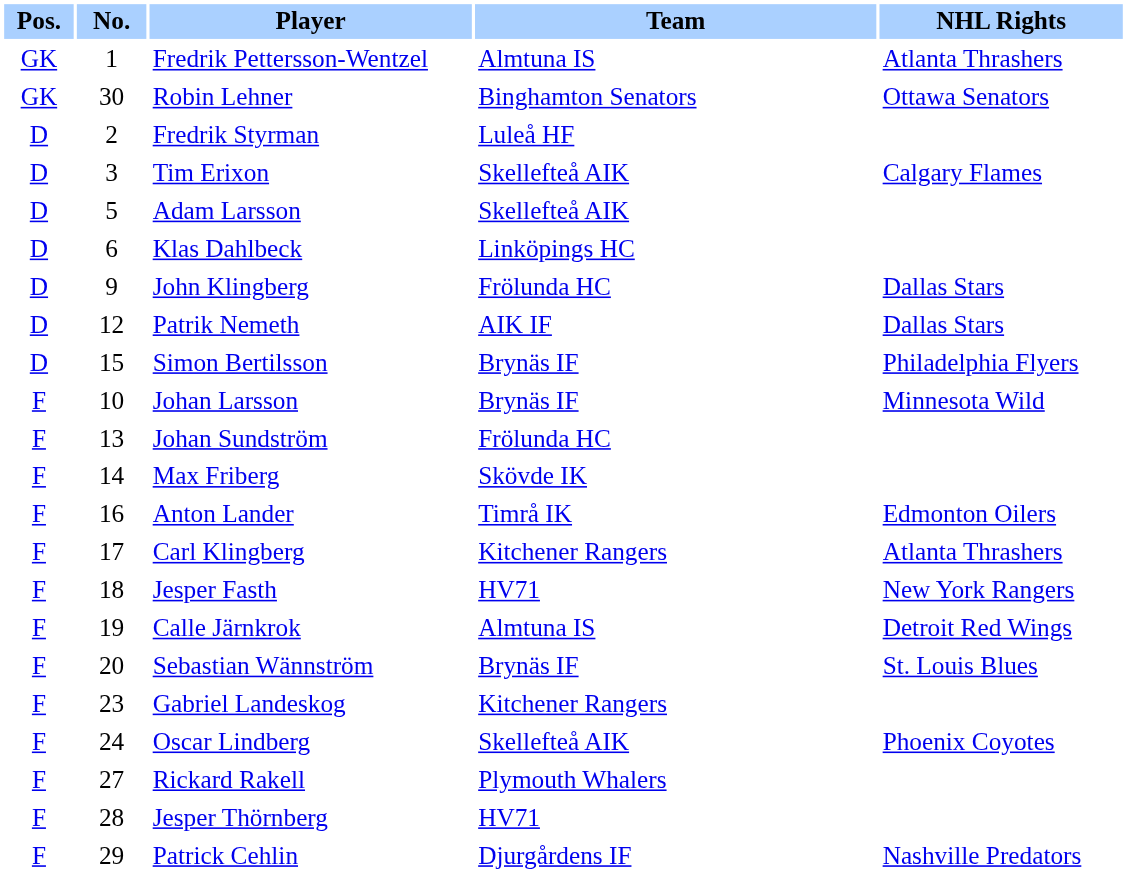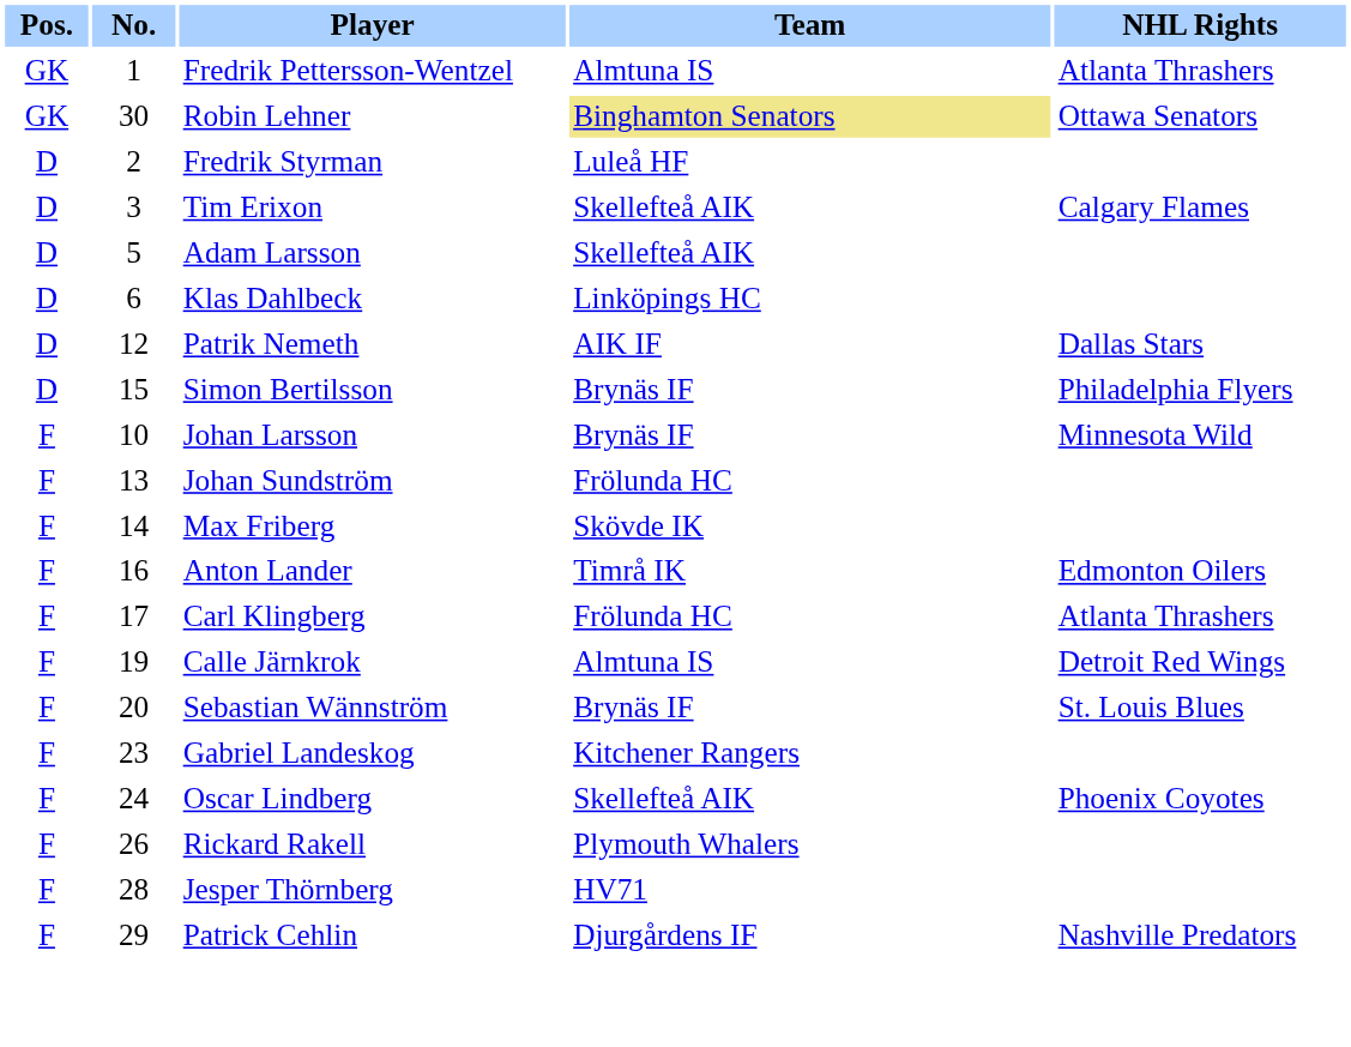 <table border="0" cellspacing="2" cellpadding="2">
 <tr bgcolor=AAD0FF>
 <th width=40>Pos.</th>
 <th width=40>No.</th>
 <th width=200>Player</th>
 <th width=250>Team</th>
 <th width=150>NHL Rights</th>
 </tr>
 <tr>
 <td style="text-align:center;"><a href='#'>GK</a></td>
 <td style="text-align:center;">1</td>
 <td><a href='#'>Fredrik Pettersson-Wentzel</a></td>
 <td> <a href='#'>Almtuna IS</a></td>
 <td><a href='#'>Atlanta Thrashers</a></td>
 </tr>
 <tr>
 <td style="text-align:center;"><a href='#'>GK</a></td>
 <td style="text-align:center;">30</td>
 <td><a href='#'>Robin Lehner</a></td>
-<td> <a href='#'>Binghamton Senators</a></td>
+<td style="background: khaki;"> <a href='#'>Binghamton Senators</a></td>
 <td><a href='#'>Ottawa Senators</a></td>
 </tr>
 <tr>
 <td style="text-align:center;"><a href='#'>D</a></td>
 <td style="text-align:center;">2</td>
 <td><a href='#'>Fredrik Styrman</a></td>
 <td> <a href='#'>Luleå HF</a></td>
 <td></td>
 </tr>
 <tr>
 <td style="text-align:center;"><a href='#'>D</a></td>
 <td style="text-align:center;">3</td>
 <td><a href='#'>Tim Erixon</a></td>
 <td> <a href='#'>Skellefteå AIK</a></td>
 <td><a href='#'>Calgary Flames</a></td>
 </tr>
 <tr>
 <td style="text-align:center;"><a href='#'>D</a></td>
 <td style="text-align:center;">5</td>
 <td><a href='#'>Adam Larsson</a></td>
 <td> <a href='#'>Skellefteå AIK</a></td>
 <td></td>
 </tr>
 <tr>
 <td style="text-align:center;"><a href='#'>D</a></td>
 <td style="text-align:center;">6</td>
 <td><a href='#'>Klas Dahlbeck</a></td>
 <td> <a href='#'>Linköpings HC</a></td>
 <td></td>
-</tr>
-<tr>
-<td style="text-align:center;"><a href='#'>D</a></td>
-<td style="text-align:center;">9</td>
-<td><a href='#'>John Klingberg</a></td>
-<td> <a href='#'>Frölunda HC</a></td>
-<td><a href='#'>Dallas Stars</a></td>
 </tr>
 <tr>
 <td style="text-align:center;"><a href='#'>D</a></td>
 <td style="text-align:center;">12</td>
 <td><a href='#'>Patrik Nemeth</a></td>
 <td> <a href='#'>AIK IF</a></td>
 <td><a href='#'>Dallas Stars</a></td>
 </tr>
 <tr>
 <td style="text-align:center;"><a href='#'>D</a></td>
 <td style="text-align:center;">15</td>
 <td><a href='#'>Simon Bertilsson</a></td>
 <td> <a href='#'>Brynäs IF</a></td>
 <td><a href='#'>Philadelphia Flyers</a></td>
 </tr>
 <tr>
 <td style="text-align:center;"><a href='#'>F</a></td>
 <td style="text-align:center;">10</td>
 <td><a href='#'>Johan Larsson</a></td>
 <td> <a href='#'>Brynäs IF</a></td>
 <td><a href='#'>Minnesota Wild</a></td>
 </tr>
 <tr>
 <td style="text-align:center;"><a href='#'>F</a></td>
 <td style="text-align:center;">13</td>
 <td><a href='#'>Johan Sundström</a></td>
 <td> <a href='#'>Frölunda HC</a></td>
 <td></td>
 </tr>
 <tr>
 <td style="text-align:center;"><a href='#'>F</a></td>
 <td style="text-align:center;">14</td>
 <td><a href='#'>Max Friberg</a></td>
 <td> <a href='#'>Skövde IK</a></td>
 <td></td>
 </tr>
 <tr>
 <td style="text-align:center;"><a href='#'>F</a></td>
 <td style="text-align:center;">16</td>
 <td><a href='#'>Anton Lander</a></td>
 <td> <a href='#'>Timrå IK</a></td>
 <td><a href='#'>Edmonton Oilers</a></td>
 </tr>
 <tr>
 <td style="text-align:center;"><a href='#'>F</a></td>
 <td style="text-align:center;">17</td>
 <td><a href='#'>Carl Klingberg</a></td>
-<td> <a href='#'>Kitchener Rangers</a></td>
+<td> <a href='#'>Frölunda HC</a></td>
 <td><a href='#'>Atlanta Thrashers</a></td>
-</tr>
-<tr>
-<td style="text-align:center;"><a href='#'>F</a></td>
-<td style="text-align:center;">18</td>
-<td><a href='#'>Jesper Fasth</a></td>
-<td> <a href='#'>HV71</a></td>
-<td><a href='#'>New York Rangers</a></td>
 </tr>
 <tr>
 <td style="text-align:center;"><a href='#'>F</a></td>
 <td style="text-align:center;">19</td>
 <td><a href='#'>Calle Järnkrok</a></td>
 <td> <a href='#'>Almtuna IS</a></td>
 <td><a href='#'>Detroit Red Wings</a></td>
 </tr>
 <tr>
 <td style="text-align:center;"><a href='#'>F</a></td>
 <td style="text-align:center;">20</td>
 <td><a href='#'>Sebastian Wännström</a></td>
 <td> <a href='#'>Brynäs IF</a></td>
 <td><a href='#'>St. Louis Blues</a></td>
 </tr>
 <tr>
 <td style="text-align:center;"><a href='#'>F</a></td>
 <td style="text-align:center;">23</td>
 <td><a href='#'>Gabriel Landeskog</a></td>
 <td> <a href='#'>Kitchener Rangers</a></td>
 <td></td>
 </tr>
 <tr>
 <td style="text-align:center;"><a href='#'>F</a></td>
 <td style="text-align:center;">24</td>
 <td><a href='#'>Oscar Lindberg</a></td>
 <td> <a href='#'>Skellefteå AIK</a></td>
 <td><a href='#'>Phoenix Coyotes</a></td>
 </tr>
 <tr>
 <td style="text-align:center;"><a href='#'>F</a></td>
-<td style="text-align:center;">27</td>
+<td style="text-align:center;">26</td>
 <td><a href='#'>Rickard Rakell</a></td>
 <td> <a href='#'>Plymouth Whalers</a></td>
 <td></td>
 </tr>
 <tr>
 <td style="text-align:center;"><a href='#'>F</a></td>
 <td style="text-align:center;">28</td>
 <td><a href='#'>Jesper Thörnberg</a></td>
 <td> <a href='#'>HV71</a></td>
 <td></td>
 </tr>
 <tr>
 <td style="text-align:center;"><a href='#'>F</a></td>
 <td style="text-align:center;">29</td>
 <td><a href='#'>Patrick Cehlin</a></td>
 <td> <a href='#'>Djurgårdens IF</a></td>
 <td><a href='#'>Nashville Predators</a></td>
 </tr>
 </table>
